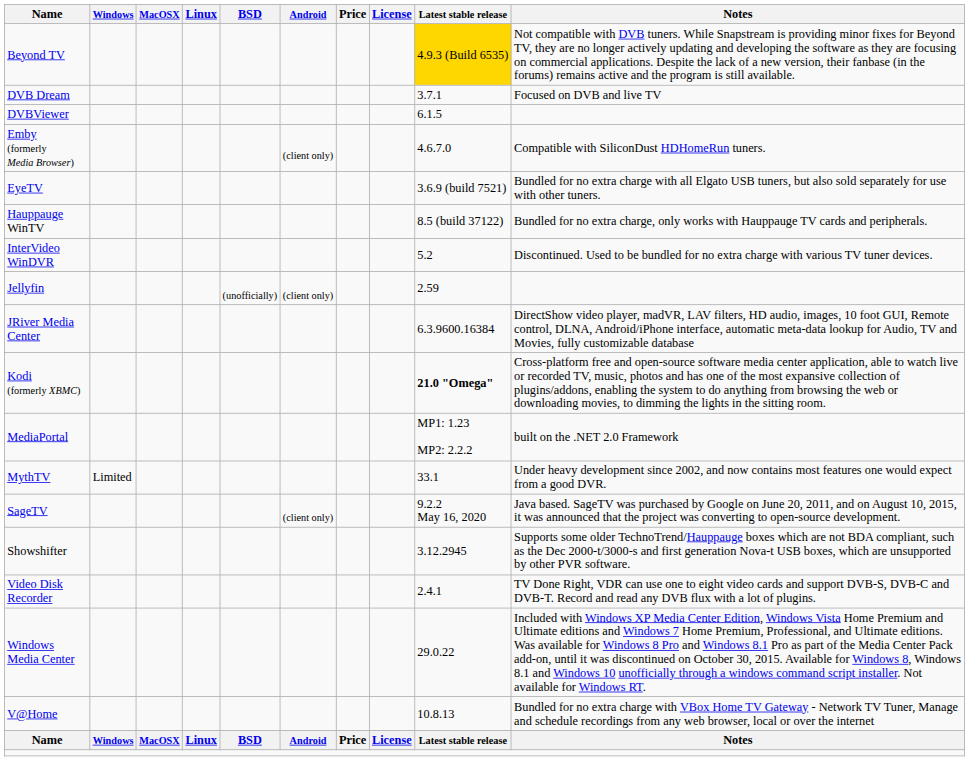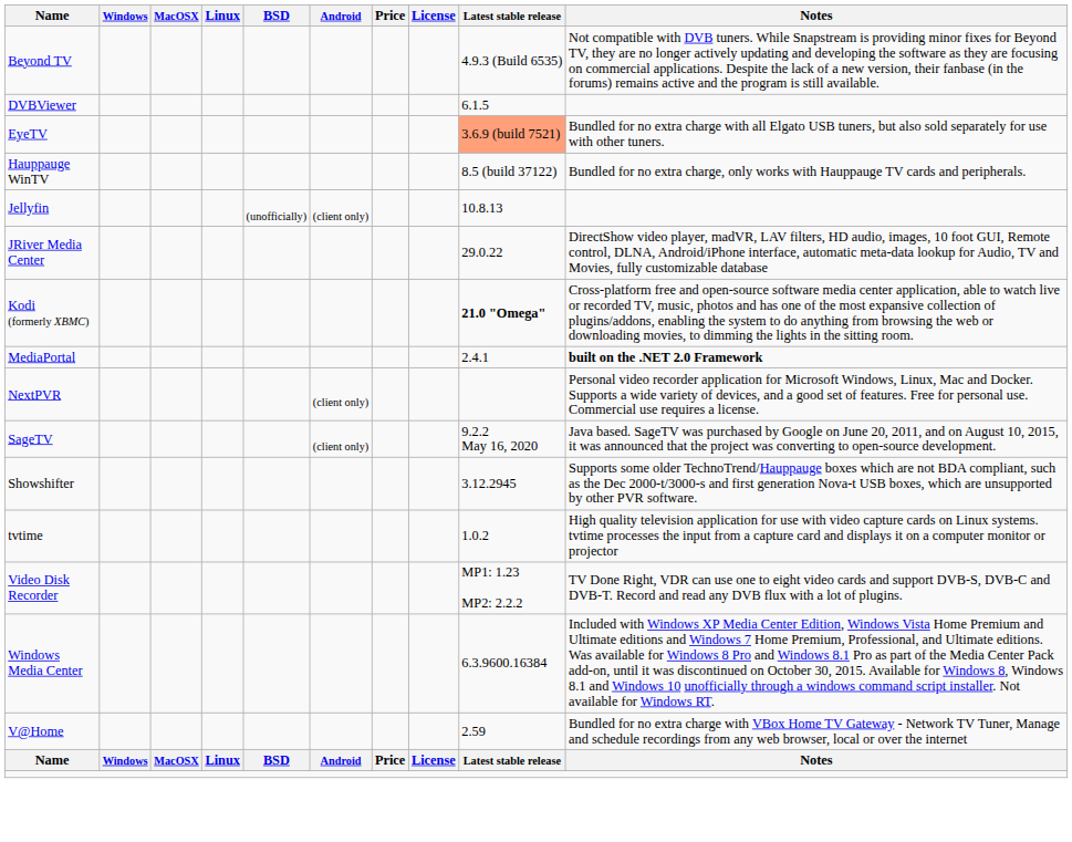 <table class="wikitable sortable sort-under">
 <tr>
 <th>Name</th>
 <th><small><a href='#'>Windows</a></small></th>
 <th><small><a href='#'>MacOSX</a></small></th>
 <th><a href='#'>Linux</a></th>
 <th><a href='#'>BSD</a></th>
 <th><small><a href='#'>Android</a></small></th>
 <th>Price</th>
 <th><a href='#'>License</a></th>
 <th><small>Latest stable release</small></th>
 <th>Notes</th>
 </tr>
 <tr>
 <td><a href='#'>Beyond TV</a></td>
 <td></td>
 <td></td>
 <td></td>
 <td></td>
 <td></td>
 <td></td>
 <td></td>
-<td style="background: gold;">4.9.3 (Build 6535)<br><small></small></td>
+<td>4.9.3 (Build 6535)<br><small></small></td>
 <td>Not compatible with <a href='#'>DVB</a> tuners. While Snapstream is providing minor fixes for Beyond TV, they are no longer actively updating and developing the software as they are focusing on commercial applications. Despite the lack of a new version, their fanbase (in the forums) remains active and the program is still available.</td>
-</tr>
-<tr>
-<td><a href='#'>DVB Dream</a></td>
-<td></td>
-<td></td>
-<td></td>
-<td></td>
-<td></td>
-<td></td>
-<td></td>
-<td>3.7.1<br><small></small></td>
-<td>Focused on DVB and live TV</td>
 </tr>
 <tr>
 <td><a href='#'>DVBViewer</a></td>
 <td></td>
 <td></td>
 <td></td>
 <td></td>
 <td></td>
 <td></td>
 <td></td>
 <td>6.1.5<br><small></small></td>
 <td></td>
 </tr>
 <tr>
-<td><a href='#'>Emby</a><br><small>(formerly <em>Media Browser</em>)</small></td>
-<td></td>
-<td></td>
-<td></td>
-<td></td>
-<td><br><small>(client only)</small></td>
-<td></td>
-<td></td>
-<td>4.6.7.0<br><small></small></td>
-<td>Compatible with SiliconDust <a href='#'>HDHomeRun</a> tuners.</td>
-</tr>
-<tr>
 <td><a href='#'>EyeTV</a></td>
 <td></td>
 <td></td>
 <td></td>
 <td></td>
 <td></td>
 <td></td>
 <td></td>
-<td>3.6.9 (build 7521)<br><small></small></td>
+<td style="background: lightsalmon;">3.6.9 (build 7521)<br><small></small></td>
 <td>Bundled for no extra charge with all Elgato USB tuners, but also sold separately for use with other tuners.</td>
 </tr>
 <tr>
 <td><a href='#'>Hauppauge</a> WinTV</td>
 <td></td>
 <td></td>
 <td></td>
 <td></td>
 <td></td>
 <td></td>
 <td></td>
 <td>8.5 (build 37122)<br><small></small></td>
 <td>Bundled for no extra charge, only works with Hauppauge TV cards and peripherals.</td>
 </tr>
 <tr>
-<td><a href='#'>InterVideo WinDVR</a></td>
-<td></td>
-<td></td>
-<td></td>
-<td></td>
-<td></td>
-<td></td>
-<td></td>
-<td>5.2<br><small></small></td>
-<td>Discontinued. Used to be bundled for no extra charge with various TV tuner devices.</td>
-</tr>
-<tr>
 <td><a href='#'>Jellyfin</a></td>
 <td></td>
 <td></td>
 <td></td>
 <td><br><small>(unofficially)</small></td>
 <td><br><small>(client only)</small></td>
 <td></td>
 <td></td>
-<td>2.59<br><small></small></td>
+<td>10.8.13<br><small></small></td>
 <td></td>
 </tr>
 <tr>
 <td><a href='#'>JRiver Media Center</a></td>
 <td></td>
 <td></td>
 <td></td>
 <td></td>
 <td></td>
 <td></td>
 <td></td>
-<td>6.3.9600.16384<br><small></small></td>
+<td>29.0.22<br><small></small></td>
 <td>DirectShow video player, madVR, LAV filters, HD audio, images, 10 foot GUI, Remote control, DLNA, Android/iPhone interface, automatic meta-data lookup for Audio, TV and Movies, fully customizable database</td>
 </tr>
 <tr>
 <td><a href='#'>Kodi</a><br><small>(formerly <em>XBMC</em>)</small></td>
 <td></td>
 <td></td>
 <td></td>
 <td></td>
 <td></td>
 <td></td>
 <td></td>
 <td><strong>21.0 "Omega"<br><small></small></strong></td>
 <td>Cross-platform free and open-source software media center application, able to watch live or recorded TV, music, photos and has one of the most expansive collection of plugins/addons, enabling the system to do anything from browsing the web or downloading movies, to dimming the lights in the sitting room.</td>
 </tr>
 <tr>
 <td><a href='#'>MediaPortal</a></td>
 <td></td>
 <td></td>
 <td></td>
 <td></td>
 <td></td>
 <td></td>
 <td></td>
-<td>MP1: 1.23<br><small></small><br>MP2: 2.2.2<br><small></small></td>
-<td>built on the .NET 2.0 Framework</td>
+<td>2.4.1<br><small></small></td>
+<td><strong>built on the .NET 2.0 Framework</strong></td>
 </tr>
 <tr>
-<td><a href='#'>MythTV</a></td>
-<td>Limited</td>
+<td><a href='#'>NextPVR</a></td>
 <td></td>
 <td></td>
 <td></td>
 <td></td>
+<td><br><small>(client only)</small></td>
 <td></td>
 <td></td>
-<td>33.1<br><small></small></td>
-<td>Under heavy development since 2002, and now contains most features one would expect from a good DVR.</td>
+<td><br><small></small></td>
+<td>Personal video recorder application for Microsoft Windows, Linux, Mac and Docker. Supports a wide variety of devices, and a good set of features. Free for personal use. Commercial use requires a license.</td>
 </tr>
 <tr>
 <td><a href='#'>SageTV</a></td>
 <td></td>
 <td></td>
 <td></td>
 <td></td>
 <td><br><small>(client only)</small></td>
 <td></td>
 <td></td>
 <td>9.2.2<br>May 16, 2020</td>
 <td>Java based. SageTV was purchased by Google on June 20, 2011, and on August 10, 2015, it was announced that the project was converting to open-source development.</td>
 </tr>
 <tr>
 <td>Showshifter</td>
 <td></td>
 <td></td>
 <td></td>
 <td></td>
 <td></td>
 <td></td>
 <td></td>
 <td>3.12.2945<br><small></small></td>
 <td>Supports some older TechnoTrend/<a href='#'>Hauppauge</a> boxes which are not BDA compliant, such as the Dec 2000-t/3000-s and first generation Nova-t USB boxes, which are unsupported by other PVR software.</td>
 </tr>
 <tr>
+<td>tvtime</td>
+<td></td>
+<td></td>
+<td></td>
+<td></td>
+<td></td>
+<td></td>
+<td></td>
+<td>1.0.2<br><small></small></td>
+<td>High quality television application for use with video capture cards on Linux systems. tvtime processes the input from a capture card and displays it on a computer monitor or projector</td>
+</tr>
+<tr>
 <td><a href='#'>Video Disk Recorder</a></td>
 <td></td>
 <td></td>
 <td></td>
 <td></td>
 <td></td>
 <td></td>
 <td></td>
-<td>2.4.1<br><small></small></td>
+<td>MP1: 1.23<br><small></small><br>MP2: 2.2.2<br><small></small></td>
 <td>TV Done Right, VDR can use one to eight video cards and support DVB-S, DVB-C and DVB-T. Record and read any DVB flux with a lot of plugins.</td>
 </tr>
 <tr>
 <td><a href='#'>Windows Media Center</a></td>
 <td></td>
 <td></td>
 <td></td>
 <td></td>
 <td></td>
 <td></td>
 <td></td>
-<td>29.0.22<br><small></small></td>
+<td>6.3.9600.16384<br><small></small></td>
 <td>Included with <a href='#'>Windows XP Media Center Edition</a>, <a href='#'>Windows Vista</a> Home Premium and Ultimate editions and <a href='#'>Windows 7</a> Home Premium, Professional, and Ultimate editions. Was available for <a href='#'>Windows 8 Pro</a> and <a href='#'>Windows 8.1</a> Pro as part of the Media Center Pack add-on, until it was discontinued on October 30, 2015. Available for <a href='#'>Windows 8</a>, Windows 8.1 and <a href='#'>Windows 10</a> <a href='#'>unofficially through a windows command script installer</a>. Not available for <a href='#'>Windows RT</a>.</td>
 </tr>
 <tr>
 <td><a href='#'>V@Home</a></td>
 <td></td>
 <td></td>
 <td></td>
 <td></td>
 <td></td>
 <td></td>
 <td></td>
-<td>10.8.13<br><small></small></td>
+<td>2.59<br><small></small></td>
 <td>Bundled for no extra charge with <a href='#'>VBox Home TV Gateway</a> - Network TV Tuner, Manage and schedule recordings from any web browser, local or over the internet</td>
 </tr>
 <tr>
 <th>Name</th>
 <th><small><a href='#'>Windows</a></small></th>
 <th><small><a href='#'>MacOSX</a></small></th>
 <th><a href='#'>Linux</a></th>
 <th><a href='#'>BSD</a></th>
 <th><small><a href='#'>Android</a></small></th>
 <th>Price</th>
 <th><a href='#'>License</a></th>
 <th><small>Latest stable release</small></th>
 <th>Notes</th>
 </tr>
 <tr class="sortbottom">
 <td colspan="10"></td>
 </tr>
 </table>
